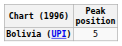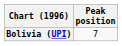 <table class="wikitable plainrowheaders" style="text-align:center;">
 <tr>
 <th>Chart (1996)</th>
 <th>Peak<br>position</th>
 </tr>
 <tr>
 <th scope="row">Bolivia (<a href='#'>UPI</a>)</th>
-<td>5</td>
+<td>7</td>
 </tr>
 </table>
